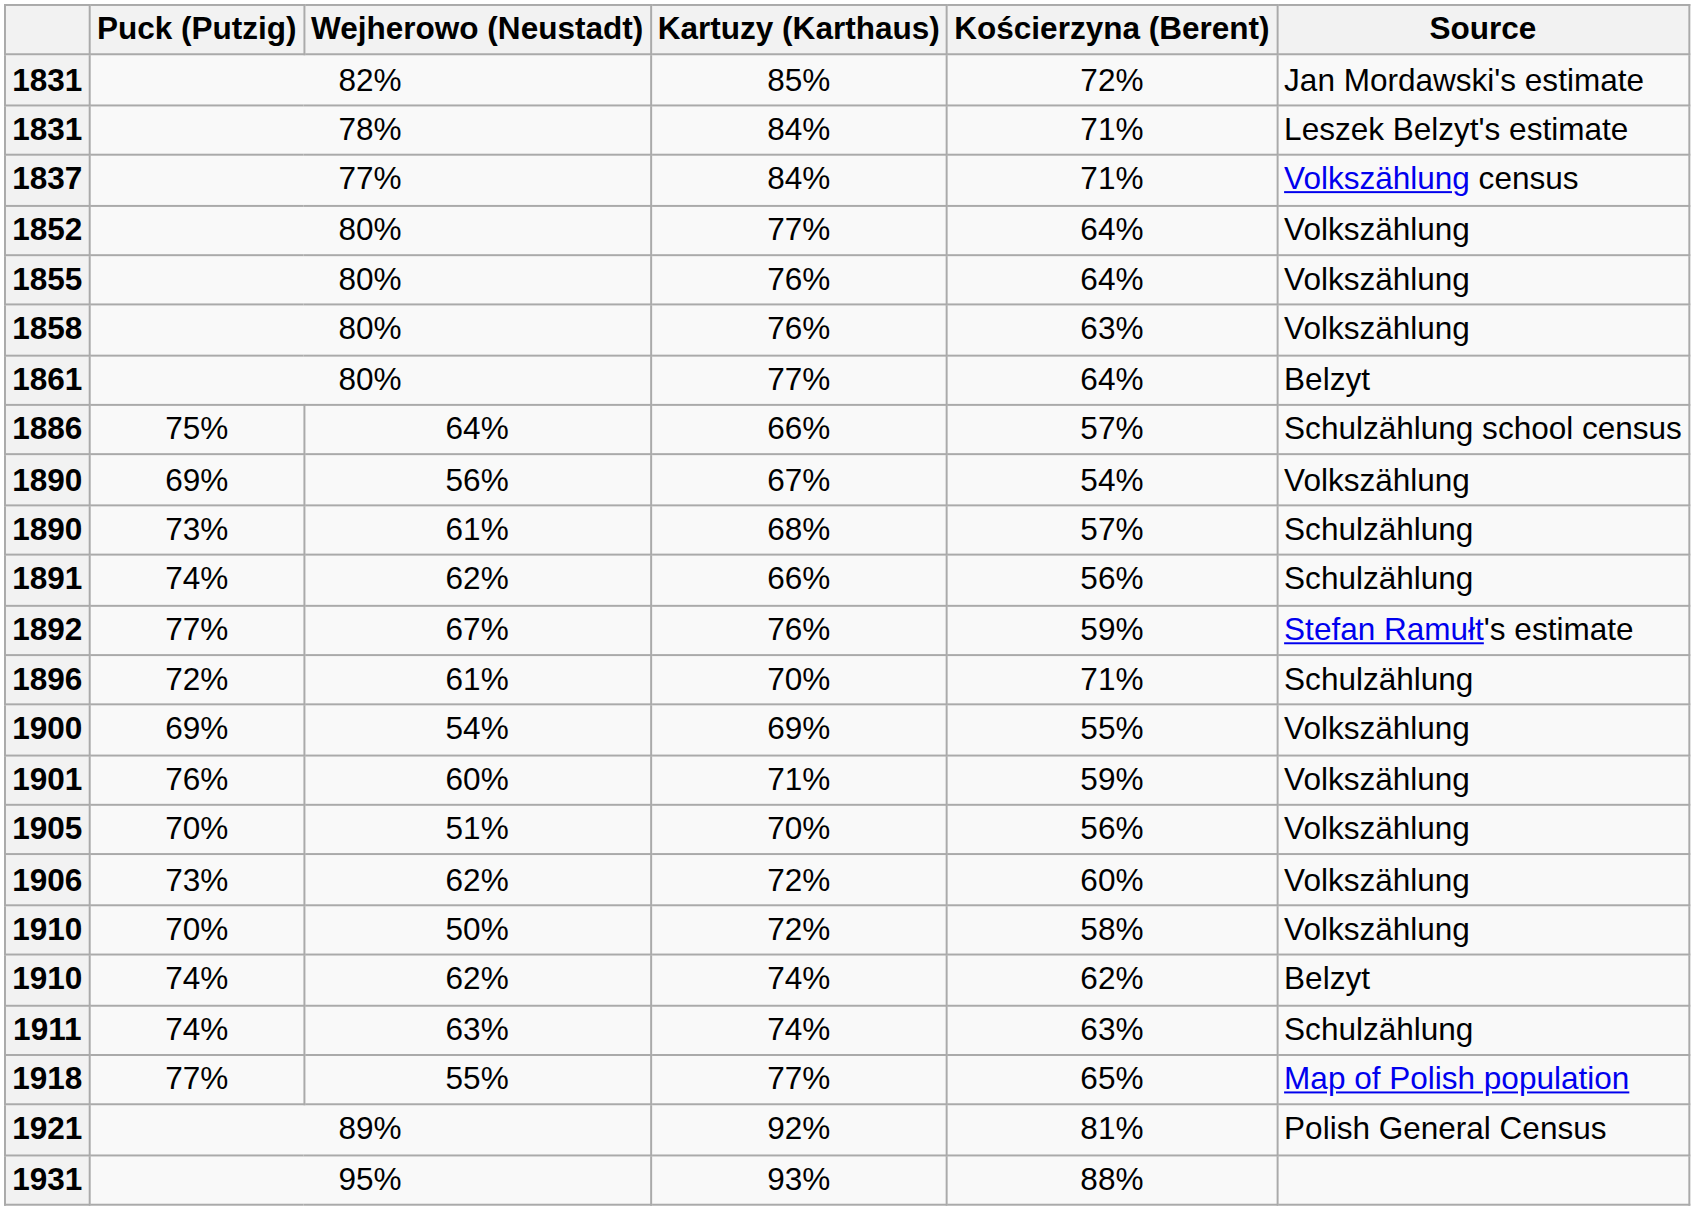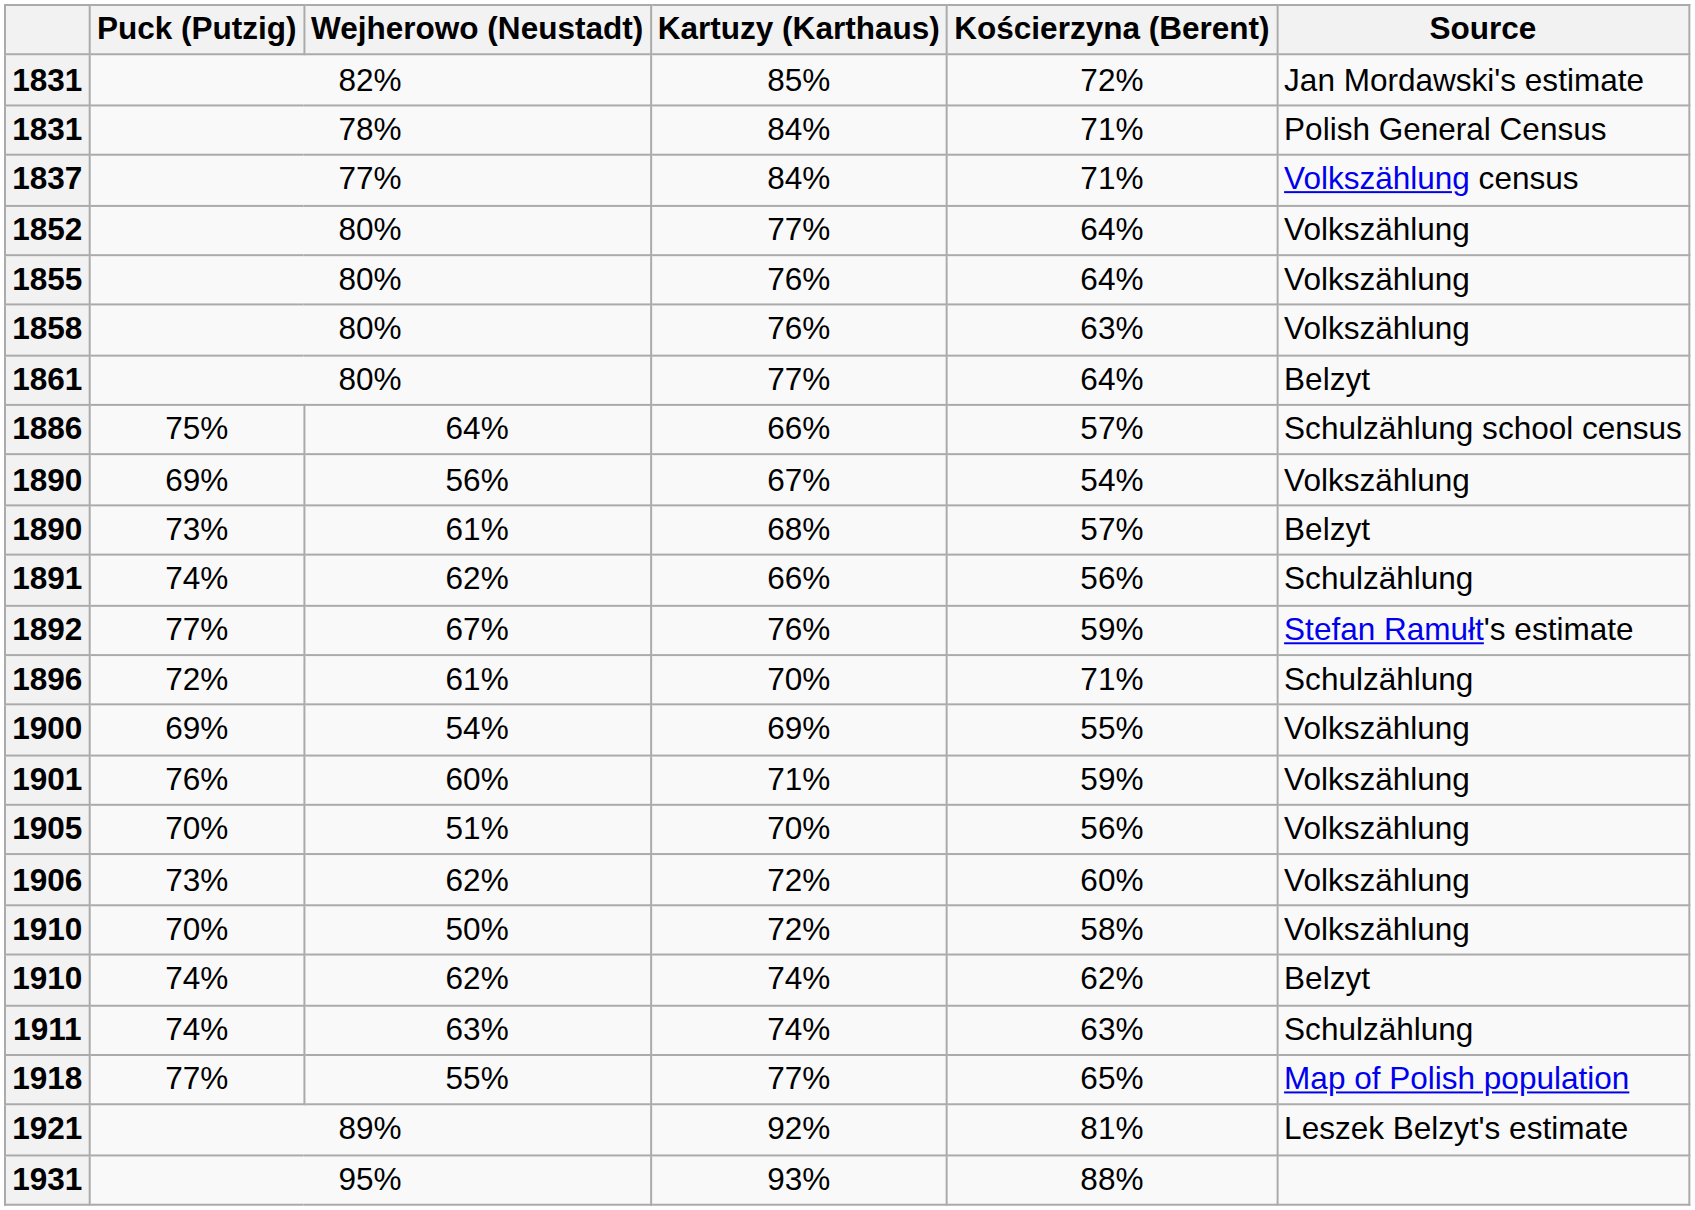 <table class="wikitable">
 <tr>
 <th></th>
 <th>Puck (Putzig)</th>
 <th>Wejherowo (Neustadt)</th>
 <th>Kartuzy (Karthaus)</th>
 <th>Kościerzyna (Berent)</th>
 <th>Source</th>
 </tr>
 <tr>
 <th>1831</th>
 <td colspan="2" align="center">82%</td>
 <td align="center">85%</td>
 <td align="center">72%</td>
 <td>Jan Mordawski's estimate</td>
 </tr>
 <tr>
 <th>1831</th>
 <td colspan="2" align="center">78%</td>
 <td align="center">84%</td>
 <td align="center">71%</td>
-<td>Leszek Belzyt's estimate</td>
+<td>Polish General Census</td>
 </tr>
 <tr>
 <th>1837</th>
 <td colspan="2" align="center">77%</td>
 <td align="center">84%</td>
 <td align="center">71%</td>
 <td><a href='#'>Volkszählung</a> census</td>
 </tr>
 <tr>
 <th>1852</th>
 <td colspan="2" align="center">80%</td>
 <td align="center">77%</td>
 <td align="center">64%</td>
 <td>Volkszählung</td>
 </tr>
 <tr>
 <th>1855</th>
 <td colspan="2" align="center">80%</td>
 <td align="center">76%</td>
 <td align="center">64%</td>
 <td>Volkszählung</td>
 </tr>
 <tr>
 <th>1858</th>
 <td colspan="2" align="center">80%</td>
 <td align="center">76%</td>
 <td align="center">63%</td>
 <td>Volkszählung</td>
 </tr>
 <tr>
 <th>1861</th>
 <td colspan="2" align="center">80%</td>
 <td align="center">77%</td>
 <td align="center">64%</td>
 <td>Belzyt</td>
 </tr>
 <tr>
 <th>1886</th>
 <td align="center">75%</td>
 <td align="center">64%</td>
 <td align="center">66%</td>
 <td align="center">57%</td>
 <td>Schulzählung school census</td>
 </tr>
 <tr>
 <th>1890</th>
 <td align="center">69%</td>
 <td align="center">56%</td>
 <td align="center">67%</td>
 <td align="center">54%</td>
 <td>Volkszählung</td>
 </tr>
 <tr>
 <th>1890</th>
 <td align="center">73%</td>
 <td align="center">61%</td>
 <td align="center">68%</td>
 <td align="center">57%</td>
-<td>Schulzählung</td>
+<td>Belzyt</td>
 </tr>
 <tr>
 <th>1891</th>
 <td align="center">74%</td>
 <td align="center">62%</td>
 <td align="center">66%</td>
 <td align="center">56%</td>
 <td>Schulzählung</td>
 </tr>
 <tr>
 <th>1892</th>
 <td align="center">77%</td>
 <td align="center">67%</td>
 <td align="center">76%</td>
 <td align="center">59%</td>
 <td><a href='#'>Stefan Ramułt</a>'s estimate</td>
 </tr>
 <tr>
 <th>1896</th>
 <td align="center">72%</td>
 <td align="center">61%</td>
 <td align="center">70%</td>
 <td align="center">71%</td>
 <td>Schulzählung</td>
 </tr>
 <tr>
 <th>1900</th>
 <td align="center">69%</td>
 <td align="center">54%</td>
 <td align="center">69%</td>
 <td align="center">55%</td>
 <td>Volkszählung</td>
 </tr>
 <tr>
 <th>1901</th>
 <td align="center">76%</td>
 <td align="center">60%</td>
 <td align="center">71%</td>
 <td align="center">59%</td>
 <td>Volkszählung</td>
 </tr>
 <tr>
 <th>1905</th>
 <td align="center">70%</td>
 <td align="center">51%</td>
 <td align="center">70%</td>
 <td align="center">56%</td>
 <td>Volkszählung</td>
 </tr>
 <tr>
 <th>1906</th>
 <td align="center">73%</td>
 <td align="center">62%</td>
 <td align="center">72%</td>
 <td align="center">60%</td>
 <td>Volkszählung</td>
 </tr>
 <tr>
 <th>1910</th>
 <td align="center">70%</td>
 <td align="center">50%</td>
 <td align="center">72%</td>
 <td align="center">58%</td>
 <td>Volkszählung</td>
 </tr>
 <tr>
 <th>1910</th>
 <td align="center">74%</td>
 <td align="center">62%</td>
 <td align="center">74%</td>
 <td align="center">62%</td>
 <td>Belzyt</td>
 </tr>
 <tr>
 <th>1911</th>
 <td align="center">74%</td>
 <td align="center">63%</td>
 <td align="center">74%</td>
 <td align="center">63%</td>
 <td>Schulzählung</td>
 </tr>
 <tr>
 <th>1918</th>
 <td align="center">77%</td>
 <td align="center">55%</td>
 <td align="center">77%</td>
 <td align="center">65%</td>
 <td><a href='#'>Map of Polish population</a></td>
 </tr>
 <tr>
 <th>1921</th>
 <td colspan="2" align="center">89%</td>
 <td align="center">92%</td>
 <td align="center">81%</td>
-<td>Polish General Census</td>
+<td>Leszek Belzyt's estimate</td>
 </tr>
 <tr>
 <th>1931</th>
 <td colspan="2" align="center">95%</td>
 <td align="center">93%</td>
 <td align="center">88%</td>
 <td></td>
 </tr>
 </table>
